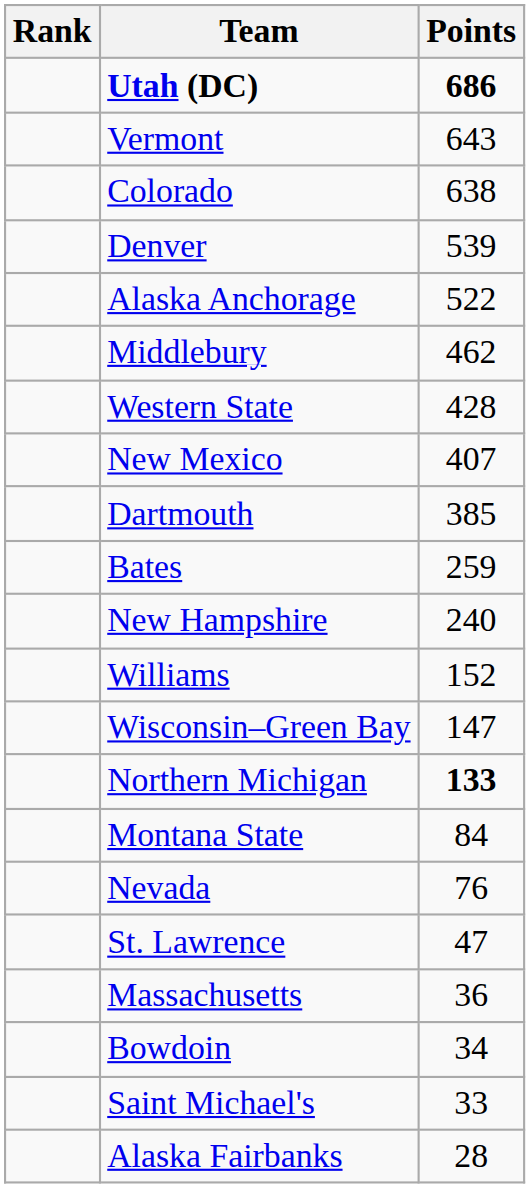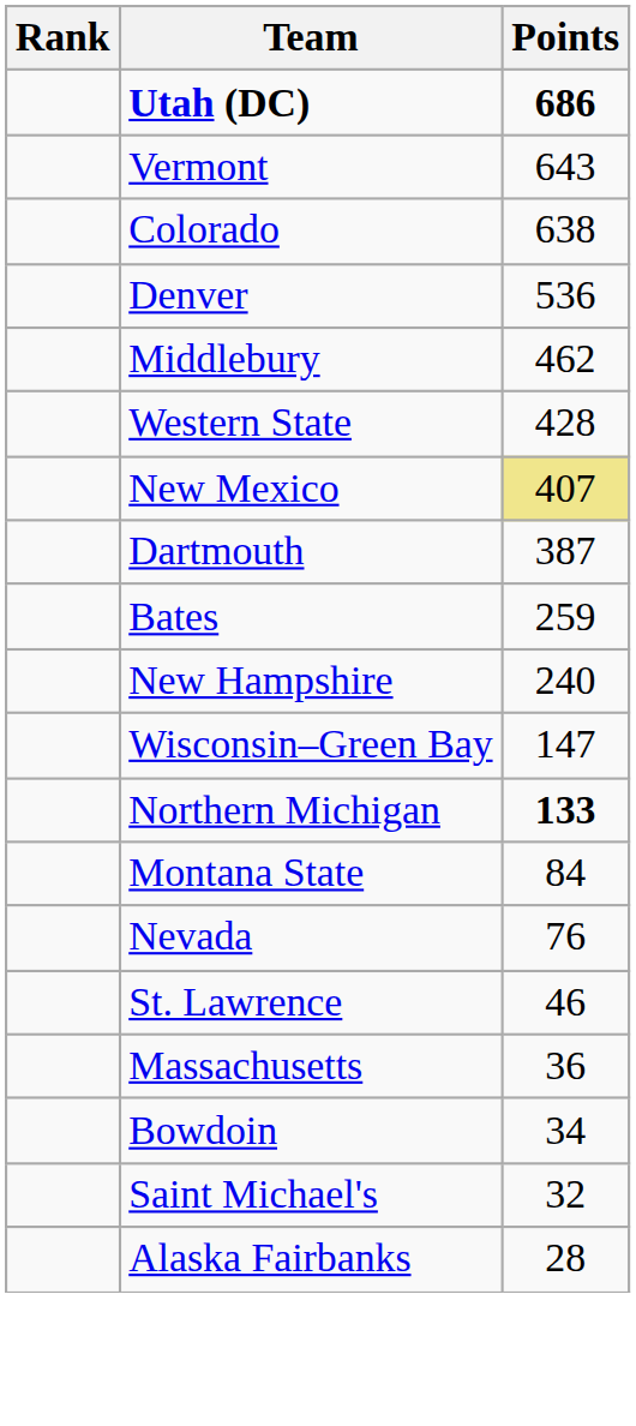 <table class="wikitable sortable" style="text-align:center">
 <tr>
 <th>Rank</th>
 <th>Team</th>
 <th>Points</th>
 </tr>
 <tr>
 <td></td>
 <td align=left><strong><a href='#'>Utah</a></strong> <strong>(DC)</strong></td>
 <td><strong>686</strong></td>
 </tr>
 <tr>
 <td></td>
 <td align=left><a href='#'>Vermont</a></td>
 <td>643</td>
 </tr>
 <tr>
 <td></td>
 <td align=left><a href='#'>Colorado</a></td>
 <td>638</td>
 </tr>
 <tr>
 <td></td>
 <td align=left><a href='#'>Denver</a></td>
-<td>539</td>
-</tr>
-<tr>
-<td></td>
-<td align=left><a href='#'>Alaska Anchorage</a></td>
-<td>522</td>
+<td>536</td>
 </tr>
 <tr>
 <td></td>
 <td align=left><a href='#'>Middlebury</a></td>
 <td>462</td>
 </tr>
 <tr>
 <td></td>
 <td align=left><a href='#'>Western State</a></td>
 <td>428</td>
 </tr>
 <tr>
 <td></td>
 <td align=left><a href='#'>New Mexico</a></td>
-<td>407</td>
+<td style="background: khaki;">407</td>
 </tr>
 <tr>
 <td></td>
 <td align=left><a href='#'>Dartmouth</a></td>
-<td>385</td>
+<td>387</td>
 </tr>
 <tr>
 <td></td>
 <td align=left><a href='#'>Bates</a></td>
 <td>259</td>
 </tr>
 <tr>
 <td></td>
 <td align=left><a href='#'>New Hampshire</a></td>
 <td>240</td>
-</tr>
-<tr>
-<td></td>
-<td align=left><a href='#'>Williams</a></td>
-<td>152</td>
 </tr>
 <tr>
 <td></td>
 <td align=left><a href='#'>Wisconsin–Green Bay</a></td>
 <td>147</td>
 </tr>
 <tr>
 <td></td>
 <td align=left><a href='#'>Northern Michigan</a></td>
 <td><strong>133</strong></td>
 </tr>
 <tr>
 <td></td>
 <td align=left><a href='#'>Montana State</a></td>
 <td>84</td>
 </tr>
 <tr>
 <td></td>
 <td align=left><a href='#'>Nevada</a></td>
 <td>76</td>
 </tr>
 <tr>
 <td></td>
 <td align=left><a href='#'>St. Lawrence</a></td>
-<td>47</td>
+<td>46</td>
 </tr>
 <tr>
 <td></td>
 <td align=left><a href='#'>Massachusetts</a></td>
 <td>36</td>
 </tr>
 <tr>
 <td></td>
 <td align=left><a href='#'>Bowdoin</a></td>
 <td>34</td>
 </tr>
 <tr>
 <td></td>
 <td align=left><a href='#'>Saint Michael's</a></td>
-<td>33</td>
+<td>32</td>
 </tr>
 <tr>
 <td></td>
 <td align=left><a href='#'>Alaska Fairbanks</a></td>
 <td>28</td>
 </tr>
 </table>
